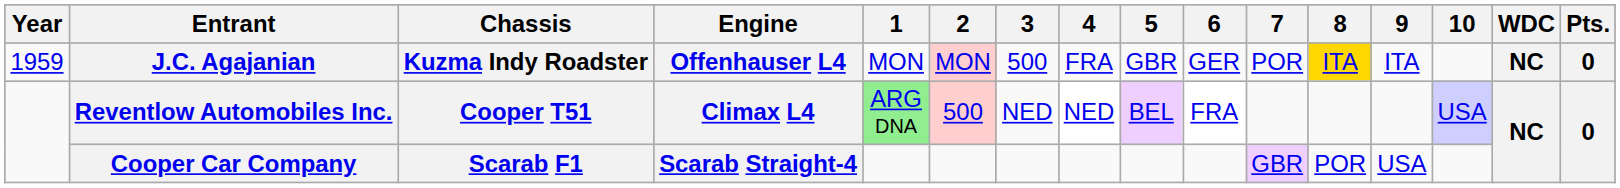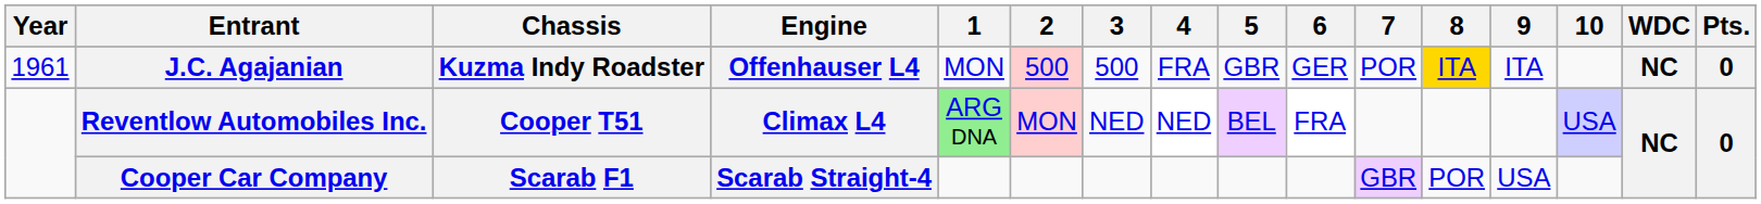 <table class="wikitable" style="text-align:center; font-size:90%">
 <tr>
 <th>Year</th>
 <th>Entrant</th>
 <th>Chassis</th>
 <th>Engine</th>
 <th>1</th>
 <th>2</th>
 <th>3</th>
 <th>4</th>
 <th>5</th>
 <th>6</th>
 <th>7</th>
 <th>8</th>
 <th>9</th>
 <th>10</th>
 <th>WDC</th>
 <th>Pts.</th>
 </tr>
 <tr>
-<td><a href='#'>1959</a></td>
+<td><a href='#'>1961</a></td>
 <th><a href='#'>J.C. Agajanian</a></th>
 <th><a href='#'>Kuzma</a> Indy Roadster</th>
 <th><a href='#'>Offenhauser</a> <a href='#'>L4</a></th>
 <td><a href='#'>MON</a></td>
-<td style="background:#ffcfcf;"><a href='#'>MON</a><br></td>
+<td style="background:#FFCFCF;"><a href='#'>500</a><br></td>
 <td><a href='#'>500</a></td>
 <td><a href='#'>FRA</a></td>
 <td><a href='#'>GBR</a></td>
 <td><a href='#'>GER</a></td>
 <td><a href='#'>POR</a></td>
 <td style="background: gold;"><a href='#'>ITA</a></td>
 <td><a href='#'>ITA</a></td>
 <td></td>
 <th>NC</th>
 <th>0</th>
 </tr>
 <tr>
 <td rowspan="2"></td>
 <th><a href='#'>Reventlow Automobiles Inc.</a></th>
 <th><a href='#'>Cooper</a> <a href='#'>T51</a></th>
 <th><a href='#'>Climax</a> <a href='#'>L4</a></th>
 <td style="background: lightgreen;"><a href='#'>ARG</a><br><small>DNA</small></td>
-<td style="background:#FFCFCF;"><a href='#'>500</a><br></td>
+<td style="background:#ffcfcf;"><a href='#'>MON</a><br></td>
 <td><a href='#'>NED</a></td>
 <td style="background:#ffffff;"><a href='#'>NED</a><br></td>
 <td style="background:#efcfff;"><a href='#'>BEL</a><br></td>
 <td style="background:#ffffff;"><a href='#'>FRA</a><br></td>
 <td></td>
 <td></td>
 <td></td>
 <td style="background:#cfcfff;"><a href='#'>USA</a><br></td>
 <th rowspan="2">NC</th>
 <th rowspan="2">0</th>
 </tr>
 <tr>
 <th><a href='#'>Cooper Car Company</a></th>
 <th><a href='#'>Scarab</a> <a href='#'>F1</a></th>
 <th><a href='#'>Scarab</a> <a href='#'>Straight-4</a></th>
 <td></td>
 <td></td>
 <td></td>
 <td></td>
 <td></td>
 <td></td>
 <td style="background:#efcfff;"><a href='#'>GBR</a><br></td>
 <td><a href='#'>POR</a></td>
 <td><a href='#'>USA</a></td>
 <td></td>
 </tr>
 </table>
